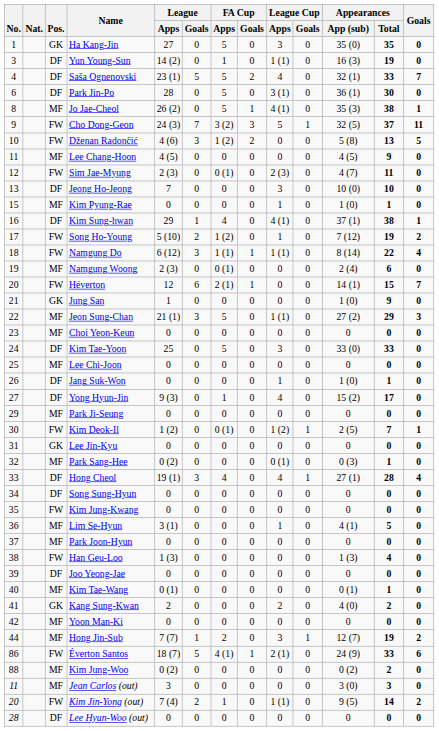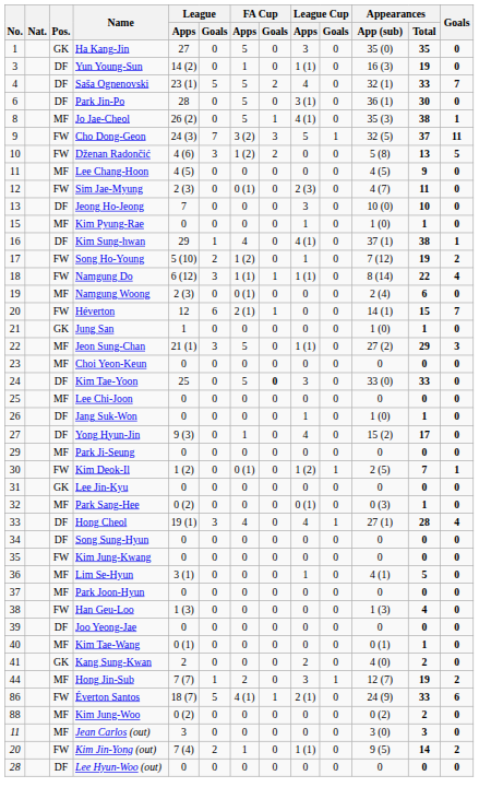 <table class="wikitable" style="font-size: 95%; text-align: center;">
 <tr>
 <th rowspan="2" valign="bottom">No.</th>
 <th rowspan="2" valign="bottom">Nat.</th>
 <th rowspan="2" valign="bottom">Pos.</th>
 <th rowspan="2" width="130">Name</th>
 <th colspan="2" width="80">League</th>
 <th colspan="2" width="80">FA Cup</th>
 <th colspan="2" width="80">League Cup</th>
 <th colspan="2" width="120">Appearances</th>
 <th rowspan="2" width="40">Goals</th>
 </tr>
 <tr>
 <th>Apps</th>
 <th>Goals</th>
 <th>Apps</th>
 <th>Goals</th>
 <th>Apps</th>
 <th>Goals</th>
 <th>App (sub)</th>
 <th>Total</th>
 </tr>
 <tr>
 <td>1</td>
 <td></td>
 <td>GK</td>
 <td align="left"><a href='#'>Ha Kang-Jin</a></td>
 <td>27</td>
 <td>0</td>
 <td>5</td>
 <td>0</td>
 <td>3</td>
 <td>0</td>
 <td>35 (0)</td>
 <td><strong>35</strong></td>
 <td><strong>0</strong></td>
 </tr>
 <tr>
 <td>3</td>
 <td></td>
 <td>DF</td>
 <td align="left"><a href='#'>Yun Young-Sun</a></td>
 <td>14 (2)</td>
 <td>0</td>
 <td>1</td>
 <td>0</td>
 <td>1 (1)</td>
 <td>0</td>
 <td>16 (3)</td>
 <td><strong>19</strong></td>
 <td><strong>0</strong></td>
 </tr>
 <tr>
 <td>4</td>
 <td></td>
 <td>DF</td>
 <td align="left"><a href='#'>Saša Ognenovski</a></td>
 <td>23 (1)</td>
 <td>5</td>
 <td>5</td>
 <td>2</td>
 <td>4</td>
 <td>0</td>
 <td>32 (1)</td>
 <td><strong>33</strong></td>
 <td><strong>7</strong></td>
 </tr>
 <tr>
 <td>6</td>
 <td></td>
 <td>DF</td>
 <td align="left"><a href='#'>Park Jin-Po</a></td>
 <td>28</td>
 <td>0</td>
 <td>5</td>
 <td>0</td>
 <td>3 (1)</td>
 <td>0</td>
 <td>36 (1)</td>
 <td><strong>30</strong></td>
 <td><strong>0</strong></td>
 </tr>
 <tr>
 <td>8</td>
 <td></td>
 <td>MF</td>
 <td align="left"><a href='#'>Jo Jae-Cheol</a></td>
 <td>26 (2)</td>
 <td>0</td>
 <td>5</td>
 <td>1</td>
 <td>4 (1)</td>
 <td>0</td>
 <td>35 (3)</td>
 <td><strong>38</strong></td>
 <td><strong>1</strong></td>
 </tr>
 <tr>
 <td>9</td>
 <td></td>
 <td>FW</td>
 <td align="left"><a href='#'>Cho Dong-Geon</a></td>
 <td>24 (3)</td>
 <td>7</td>
 <td>3 (2)</td>
 <td>3</td>
 <td>5</td>
 <td>1</td>
 <td>32 (5)</td>
 <td><strong>37</strong></td>
 <td><strong>11</strong></td>
 </tr>
 <tr>
 <td>10</td>
 <td></td>
 <td>FW</td>
 <td align="left"><a href='#'>Dženan Radončić</a></td>
 <td>4 (6)</td>
 <td>3</td>
 <td>1 (2)</td>
 <td>2</td>
 <td>0</td>
 <td>0</td>
 <td>5 (8)</td>
 <td><strong>13</strong></td>
 <td><strong>5</strong></td>
 </tr>
 <tr>
 <td>11</td>
 <td></td>
 <td>MF</td>
 <td align="left"><a href='#'>Lee Chang-Hoon</a></td>
 <td>4 (5)</td>
 <td>0</td>
 <td>0</td>
 <td>0</td>
 <td>0</td>
 <td>0</td>
 <td>4 (5)</td>
 <td><strong>9</strong></td>
 <td><strong>0</strong></td>
 </tr>
 <tr>
 <td>12</td>
 <td></td>
 <td>FW</td>
 <td align="left"><a href='#'>Sim Jae-Myung</a></td>
 <td>2 (3)</td>
 <td>0</td>
 <td>0 (1)</td>
 <td>0</td>
 <td>2 (3)</td>
 <td>0</td>
 <td>4 (7)</td>
 <td><strong>11</strong></td>
 <td><strong>0</strong></td>
 </tr>
 <tr>
 <td>13</td>
 <td></td>
 <td>DF</td>
 <td align="left"><a href='#'>Jeong Ho-Jeong</a></td>
 <td>7</td>
 <td>0</td>
 <td>0</td>
 <td>0</td>
 <td>3</td>
 <td>0</td>
 <td>10 (0)</td>
 <td><strong>10</strong></td>
 <td><strong>0</strong></td>
 </tr>
 <tr>
 <td>15</td>
 <td></td>
 <td>MF</td>
 <td align="left"><a href='#'>Kim Pyung-Rae</a></td>
 <td>0</td>
 <td>0</td>
 <td>0</td>
 <td>0</td>
 <td>1</td>
 <td>0</td>
 <td>1 (0)</td>
 <td><strong>1</strong></td>
 <td><strong>0</strong></td>
 </tr>
 <tr>
 <td>16</td>
 <td></td>
 <td>DF</td>
 <td align="left"><a href='#'>Kim Sung-hwan</a></td>
 <td>29</td>
 <td>1</td>
 <td>4</td>
 <td>0</td>
 <td>4 (1)</td>
 <td>0</td>
 <td>37 (1)</td>
 <td><strong>38</strong></td>
 <td><strong>1</strong></td>
 </tr>
 <tr>
 <td>17</td>
 <td></td>
 <td>FW</td>
 <td align="left"><a href='#'>Song Ho-Young</a></td>
 <td>5 (10)</td>
 <td>2</td>
 <td>1 (2)</td>
 <td>0</td>
 <td>1</td>
 <td>0</td>
 <td>7 (12)</td>
 <td><strong>19</strong></td>
 <td><strong>2</strong></td>
 </tr>
 <tr>
 <td>18</td>
 <td></td>
 <td>FW</td>
 <td align="left"><a href='#'>Namgung Do</a></td>
 <td>6 (12)</td>
 <td>3</td>
 <td>1 (1)</td>
 <td>1</td>
 <td>1 (1)</td>
 <td>0</td>
 <td>8 (14)</td>
 <td><strong>22</strong></td>
 <td><strong>4</strong></td>
 </tr>
 <tr>
 <td>19</td>
 <td></td>
 <td>MF</td>
 <td align="left"><a href='#'>Namgung Woong</a></td>
 <td>2 (3)</td>
 <td>0</td>
 <td>0 (1)</td>
 <td>0</td>
 <td>0</td>
 <td>0</td>
 <td>2 (4)</td>
 <td><strong>6</strong></td>
 <td><strong>0</strong></td>
 </tr>
 <tr>
 <td>20</td>
 <td></td>
 <td>FW</td>
 <td align="left"><a href='#'>Héverton</a></td>
 <td>12</td>
 <td>6</td>
 <td>2 (1)</td>
 <td>1</td>
 <td>0</td>
 <td>0</td>
 <td>14 (1)</td>
 <td><strong>15</strong></td>
 <td><strong>7</strong></td>
 </tr>
 <tr>
 <td>21</td>
 <td></td>
 <td>GK</td>
 <td align="left"><a href='#'>Jung San</a></td>
 <td>1</td>
 <td>0</td>
 <td>0</td>
 <td>0</td>
 <td>0</td>
 <td>0</td>
 <td>1 (0)</td>
-<td><strong>9</strong></td>
+<td><strong>1</strong></td>
 <td><strong>0</strong></td>
 </tr>
 <tr>
 <td>22</td>
 <td></td>
 <td>MF</td>
 <td align="left"><a href='#'>Jeon Sung-Chan</a></td>
 <td>21 (1)</td>
 <td>3</td>
 <td>5</td>
 <td>0</td>
 <td>1 (1)</td>
 <td>0</td>
 <td>27 (2)</td>
 <td><strong>29</strong></td>
 <td><strong>3</strong></td>
 </tr>
 <tr>
 <td>23</td>
 <td></td>
 <td>MF</td>
 <td align="left"><a href='#'>Choi Yeon-Keun</a></td>
 <td>0</td>
 <td>0</td>
 <td>0</td>
 <td>0</td>
 <td>0</td>
 <td>0</td>
 <td>0</td>
 <td><strong>0</strong></td>
 <td><strong>0</strong></td>
 </tr>
 <tr>
 <td>24</td>
 <td></td>
 <td>DF</td>
 <td align="left"><a href='#'>Kim Tae-Yoon</a></td>
 <td>25</td>
 <td>0</td>
 <td>5</td>
-<td>0</td>
+<td><strong>0</strong></td>
 <td>3</td>
 <td>0</td>
 <td>33 (0)</td>
 <td><strong>33</strong></td>
 <td><strong>0</strong></td>
 </tr>
 <tr>
 <td>25</td>
 <td></td>
 <td>MF</td>
 <td align="left"><a href='#'>Lee Chi-Joon</a></td>
 <td>0</td>
 <td>0</td>
 <td>0</td>
 <td>0</td>
 <td>0</td>
 <td>0</td>
 <td>0</td>
 <td><strong>0</strong></td>
 <td><strong>0</strong></td>
 </tr>
 <tr>
 <td>26</td>
 <td></td>
 <td>DF</td>
 <td align="left"><a href='#'>Jang Suk-Won</a></td>
 <td>0</td>
 <td>0</td>
 <td>0</td>
 <td>0</td>
 <td>1</td>
 <td>0</td>
 <td>1 (0)</td>
 <td><strong>1</strong></td>
 <td><strong>0</strong></td>
 </tr>
 <tr>
 <td>27</td>
 <td></td>
 <td>DF</td>
 <td align="left"><a href='#'>Yong Hyun-Jin</a></td>
 <td>9 (3)</td>
 <td>0</td>
 <td>1</td>
 <td>0</td>
 <td>4</td>
 <td>0</td>
 <td>15 (2)</td>
 <td><strong>17</strong></td>
 <td><strong>0</strong></td>
 </tr>
 <tr>
 <td>29</td>
 <td></td>
 <td>MF</td>
 <td align="left"><a href='#'>Park Ji-Seung</a></td>
 <td>0</td>
 <td>0</td>
 <td>0</td>
 <td>0</td>
 <td>0</td>
 <td>0</td>
 <td>0</td>
 <td><strong>0</strong></td>
 <td><strong>0</strong></td>
 </tr>
 <tr>
 <td>30</td>
 <td></td>
 <td>FW</td>
 <td align="left"><a href='#'>Kim Deok-Il</a></td>
 <td>1 (2)</td>
 <td>0</td>
 <td>0 (1)</td>
 <td>0</td>
 <td>1 (2)</td>
 <td>1</td>
 <td>2 (5)</td>
 <td><strong>7</strong></td>
 <td><strong>1</strong></td>
 </tr>
 <tr>
 <td>31</td>
 <td></td>
 <td>GK</td>
 <td align="left"><a href='#'>Lee Jin-Kyu</a></td>
 <td>0</td>
 <td>0</td>
 <td>0</td>
 <td>0</td>
 <td>0</td>
 <td>0</td>
 <td>0</td>
 <td><strong>0</strong></td>
 <td><strong>0</strong></td>
 </tr>
 <tr>
 <td>32</td>
 <td></td>
 <td>MF</td>
 <td align="left"><a href='#'>Park Sang-Hee</a></td>
 <td>0 (2)</td>
 <td>0</td>
 <td>0</td>
 <td>0</td>
 <td>0 (1)</td>
 <td>0</td>
 <td>0 (3)</td>
 <td><strong>1</strong></td>
 <td><strong>0</strong></td>
 </tr>
 <tr>
 <td>33</td>
 <td></td>
 <td>DF</td>
 <td align="left"><a href='#'>Hong Cheol</a></td>
 <td>19 (1)</td>
 <td>3</td>
 <td>4</td>
 <td>0</td>
 <td>4</td>
 <td>1</td>
 <td>27 (1)</td>
 <td><strong>28</strong></td>
 <td><strong>4</strong></td>
 </tr>
 <tr>
 <td>34</td>
 <td></td>
 <td>DF</td>
 <td align="left"><a href='#'>Song Sung-Hyun</a></td>
 <td>0</td>
 <td>0</td>
 <td>0</td>
 <td>0</td>
 <td>0</td>
 <td>0</td>
 <td>0</td>
 <td><strong>0</strong></td>
 <td><strong>0</strong></td>
 </tr>
 <tr>
 <td>35</td>
 <td></td>
 <td>FW</td>
 <td align="left"><a href='#'>Kim Jung-Kwang</a></td>
 <td>0</td>
 <td>0</td>
 <td>0</td>
 <td>0</td>
 <td>0</td>
 <td>0</td>
 <td>0</td>
 <td><strong>0</strong></td>
 <td><strong>0</strong></td>
 </tr>
 <tr>
 <td>36</td>
 <td></td>
 <td>MF</td>
 <td align="left"><a href='#'>Lim Se-Hyun</a></td>
 <td>3 (1)</td>
 <td>0</td>
 <td>0</td>
 <td>0</td>
 <td>1</td>
 <td>0</td>
 <td>4 (1)</td>
 <td><strong>5</strong></td>
 <td><strong>0</strong></td>
 </tr>
 <tr>
 <td>37</td>
 <td></td>
 <td>MF</td>
 <td align="left"><a href='#'>Park Joon-Hyun</a></td>
 <td>0</td>
 <td>0</td>
 <td>0</td>
 <td>0</td>
 <td>0</td>
 <td>0</td>
 <td>0</td>
 <td><strong>0</strong></td>
 <td><strong>0</strong></td>
 </tr>
 <tr>
 <td>38</td>
 <td></td>
 <td>FW</td>
 <td align="left"><a href='#'>Han Geu-Loo</a></td>
 <td>1 (3)</td>
 <td>0</td>
 <td>0</td>
 <td>0</td>
 <td>0</td>
 <td>0</td>
 <td>1 (3)</td>
 <td><strong>4</strong></td>
 <td><strong>0</strong></td>
 </tr>
 <tr>
 <td>39</td>
 <td></td>
 <td>DF</td>
 <td align="left"><a href='#'>Joo Yeong-Jae</a></td>
 <td>0</td>
 <td>0</td>
 <td>0</td>
 <td>0</td>
 <td>0</td>
 <td>0</td>
 <td>0</td>
 <td><strong>0</strong></td>
 <td><strong>0</strong></td>
 </tr>
 <tr>
 <td>40</td>
 <td></td>
 <td>MF</td>
 <td align="left"><a href='#'>Kim Tae-Wang</a></td>
 <td>0 (1)</td>
 <td>0</td>
 <td>0</td>
 <td>0</td>
 <td>0</td>
 <td>0</td>
 <td>0 (1)</td>
 <td><strong>1</strong></td>
 <td><strong>0</strong></td>
 </tr>
 <tr>
 <td>41</td>
 <td></td>
 <td>GK</td>
 <td align="left"><a href='#'>Kang Sung-Kwan</a></td>
 <td>2</td>
 <td>0</td>
 <td>0</td>
 <td>0</td>
 <td>2</td>
 <td>0</td>
 <td>4 (0)</td>
 <td><strong>2</strong></td>
 <td><strong>0</strong></td>
 </tr>
 <tr>
-<td>42</td>
-<td></td>
-<td>MF</td>
-<td align="left"><a href='#'>Yoon Man-Ki</a></td>
-<td>0</td>
-<td>0</td>
-<td>0</td>
-<td>0</td>
-<td>0</td>
-<td>0</td>
-<td>0</td>
-<td><strong>0</strong></td>
-<td><strong>0</strong></td>
-</tr>
-<tr>
 <td>44</td>
 <td></td>
 <td>MF</td>
 <td align="left"><a href='#'>Hong Jin-Sub</a></td>
 <td>7 (7)</td>
 <td>1</td>
 <td>2</td>
 <td>0</td>
 <td>3</td>
 <td>1</td>
 <td>12 (7)</td>
 <td><strong>19</strong></td>
 <td><strong>2</strong></td>
 </tr>
 <tr>
 <td>86</td>
 <td></td>
 <td>FW</td>
 <td align="left"><a href='#'>Éverton Santos</a></td>
 <td>18 (7)</td>
 <td>5</td>
 <td>4 (1)</td>
 <td>1</td>
 <td>2 (1)</td>
 <td>0</td>
 <td>24 (9)</td>
 <td><strong>33</strong></td>
 <td><strong>6</strong></td>
 </tr>
 <tr>
 <td>88</td>
 <td></td>
 <td>MF</td>
 <td align="left"><a href='#'>Kim Jung-Woo</a></td>
 <td>0 (2)</td>
 <td>0</td>
 <td>0</td>
 <td>0</td>
 <td>0</td>
 <td>0</td>
 <td>0 (2)</td>
 <td><strong>2</strong></td>
 <td><strong>0</strong></td>
 </tr>
 <tr>
 <td><em>11</em></td>
 <td></td>
 <td>MF</td>
 <td align="left"><em><a href='#'>Jean Carlos</a> (out)</em></td>
 <td>3</td>
 <td>0</td>
 <td>0</td>
 <td>0</td>
 <td>0</td>
 <td>0</td>
 <td>3 (0)</td>
 <td><strong>3</strong></td>
 <td><strong>0</strong></td>
 </tr>
 <tr>
 <td><em>20</em></td>
 <td></td>
 <td>FW</td>
 <td align="left"><em><a href='#'>Kim Jin-Yong</a> (out)</em></td>
 <td>7 (4)</td>
 <td>2</td>
 <td>1</td>
 <td>0</td>
 <td>1 (1)</td>
 <td>0</td>
 <td>9 (5)</td>
 <td><strong>14</strong></td>
 <td><strong>2</strong></td>
 </tr>
 <tr>
 <td><em>28</em></td>
 <td></td>
 <td>DF</td>
 <td align="left"><em><a href='#'>Lee Hyun-Woo</a> (out)</em></td>
 <td>0</td>
 <td>0</td>
 <td>0</td>
 <td>0</td>
 <td>0</td>
 <td>0</td>
 <td>0</td>
 <td><strong>0</strong></td>
 <td><strong>0</strong></td>
 </tr>
 </table>
